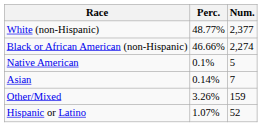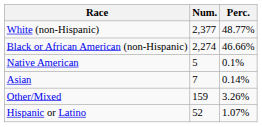 <table class="wikitable">
 <tr>
 <th>Race</th>
+<th>Num.</th>
 <th>Perc.</th>
-<th>Num.</th>
 </tr>
 <tr>
 <td><a href='#'>White</a> (non-Hispanic)</td>
+<td>2,377</td>
 <td>48.77%</td>
-<td>2,377</td>
 </tr>
 <tr>
 <td><a href='#'>Black or African American</a> (non-Hispanic)</td>
+<td>2,274</td>
 <td>46.66%</td>
-<td>2,274</td>
 </tr>
 <tr>
 <td><a href='#'>Native American</a></td>
+<td>5</td>
 <td>0.1%</td>
-<td>5</td>
 </tr>
 <tr>
 <td><a href='#'>Asian</a></td>
+<td>7</td>
 <td>0.14%</td>
-<td>7</td>
 </tr>
 <tr>
 <td><a href='#'>Other/Mixed</a></td>
+<td>159</td>
 <td>3.26%</td>
-<td>159</td>
 </tr>
 <tr>
 <td><a href='#'>Hispanic</a> or <a href='#'>Latino</a></td>
+<td>52</td>
 <td>1.07%</td>
-<td>52</td>
 </tr>
 </table>
